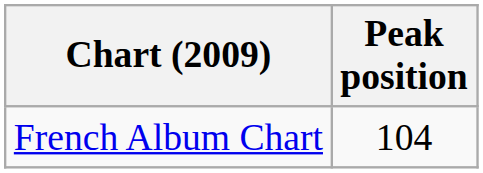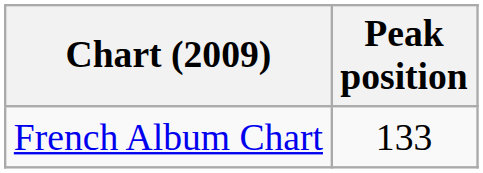 <table class="wikitable sortable">
 <tr>
 <th align="left">Chart (2009)</th>
 <th align="left">Peak<br>position</th>
 </tr>
 <tr>
 <td align="left"><a href='#'>French Album Chart</a></td>
-<td style="text-align:center;">104</td>
+<td style="text-align:center;">133</td>
 </tr>
 </table>
